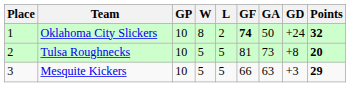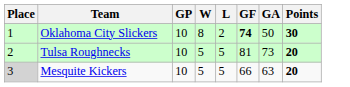 <table class="wikitable">
 <tr>
 <th>Place</th>
 <th style="width:170px;">Team</th>
 <th width="20">GP</th>
 <th width="20">W</th>
 <th width="20">L</th>
 <th width="20">GF</th>
 <th width="20">GA</th>
-<th width="25">GD</th>
 <th>Points</th>
 </tr>
 <tr style="background:#cfc;">
 <td>1</td>
 <td><a href='#'>Oklahoma City Slickers</a></td>
 <td>10</td>
 <td>8</td>
 <td>2</td>
 <td><strong>74</strong></td>
 <td>50</td>
-<td>+24</td>
-<td><strong>32</strong></td>
+<td><strong>30</strong></td>
 </tr>
 <tr style="background:#cfc;">
 <td>2</td>
 <td><a href='#'>Tulsa Roughnecks</a></td>
 <td>10</td>
 <td>5</td>
 <td>5</td>
 <td>81</td>
 <td>73</td>
-<td>+8</td>
 <td><strong>20</strong></td>
 </tr>
 <tr>
-<td>3</td>
+<td style="background: lightgrey;">3</td>
 <td><a href='#'>Mesquite Kickers</a></td>
 <td>10</td>
 <td>5</td>
 <td>5</td>
 <td>66</td>
 <td>63</td>
-<td>+3</td>
-<td><strong>29</strong></td>
+<td><strong>20</strong></td>
 </tr>
 </table>
